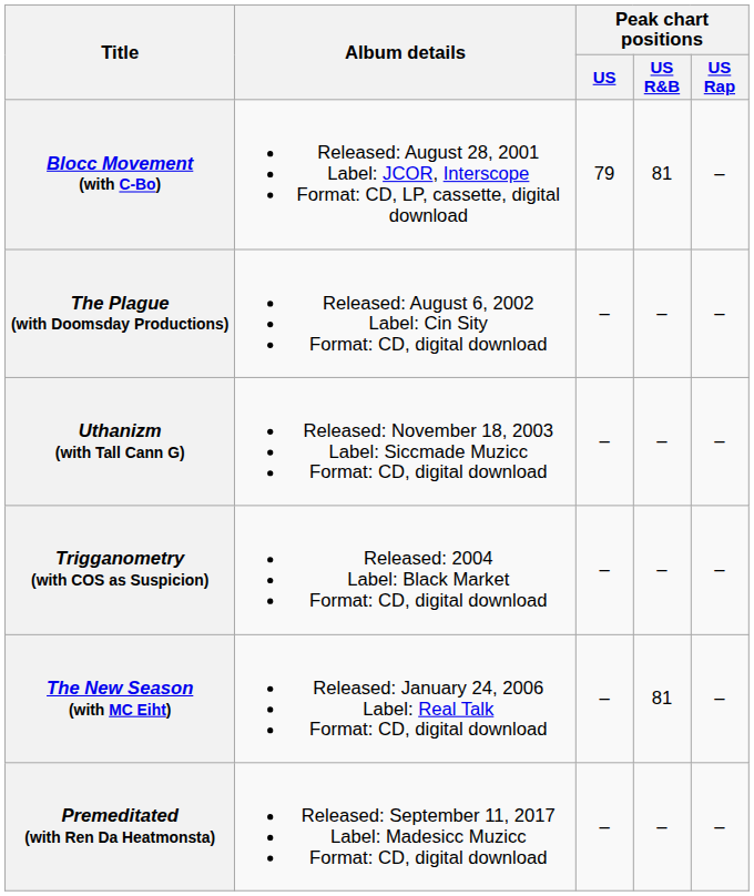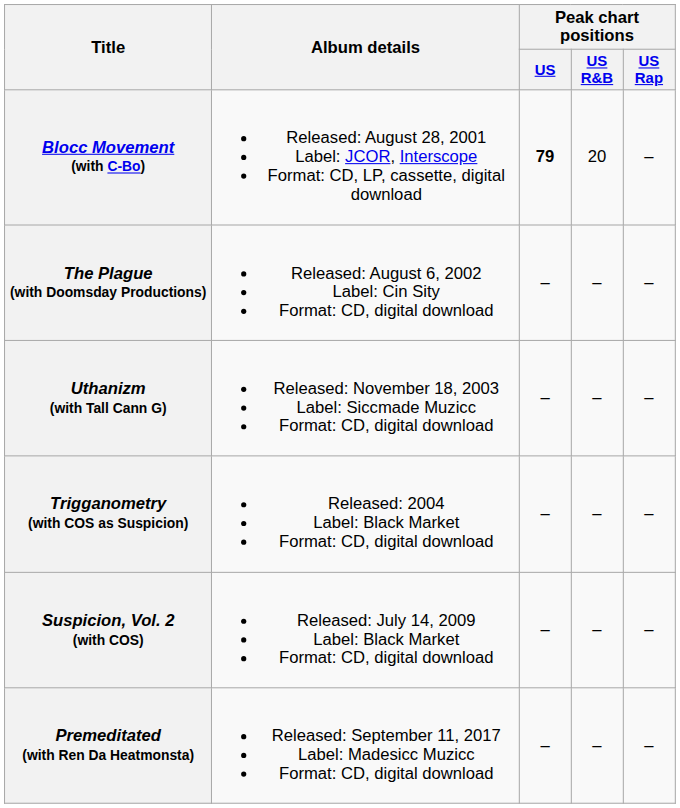 <table class="wikitable plainrowheaders" style="text-align:center;">
 <tr>
 <th scope="col" rowspan="2" style="width:12em;">Title</th>
 <th scope="col" rowspan="2" style="width:18em;">Album details</th>
 <th scope="col" colspan="3">Peak chart positions</th>
 </tr>
 <tr>
 <th scope="col" style="width:3em;font-size:90%;"><a href='#'>US</a></th>
 <th scope="col" style="width:3em;font-size:90%;"><a href='#'>US<br>R&B</a></th>
 <th scope="col" style="width:3em;font-size:90%;"><a href='#'>US<br>Rap</a></th>
 </tr>
 <tr>
 <th scope="row"><em><a href='#'>Blocc Movement</a></em> <br><small>(with <a href='#'>C-Bo</a>)</small></th>
 <td><br><ul><li>Released: August 28, 2001</li><li>Label: <a href='#'>JCOR</a>, <a href='#'>Interscope</a></li><li>Format: CD, LP, cassette, digital download</li></ul></td>
-<td>79</td>
-<td>81</td>
+<td><strong>79</strong></td>
+<td>20</td>
 <td>–</td>
 </tr>
 <tr>
 <th scope="row"><em>The Plague</em> <br><small>(with Doomsday Productions)</small></th>
 <td><br><ul><li>Released: August 6, 2002</li><li>Label: Cin Sity</li><li>Format: CD, digital download</li></ul></td>
 <td>–</td>
 <td>–</td>
 <td>–</td>
 </tr>
 <tr>
 <th scope="row"><em>Uthanizm</em> <br><small>(with Tall Cann G)</small></th>
 <td><br><ul><li>Released: November 18, 2003</li><li>Label: Siccmade Muzicc</li><li>Format: CD, digital download</li></ul></td>
 <td>–</td>
 <td>–</td>
 <td>–</td>
 </tr>
 <tr>
 <th scope="row"><em>Trigganometry</em> <br><small>(with COS as Suspicion)</small></th>
 <td><br><ul><li>Released: 2004</li><li>Label: Black Market</li><li>Format: CD, digital download</li></ul></td>
 <td>–</td>
 <td>–</td>
 <td>–</td>
 </tr>
 <tr>
-<th scope="row"><em><a href='#'>The New Season</a></em> <br><small>(with <a href='#'>MC Eiht</a>)</small></th>
-<td><br><ul><li>Released: January 24, 2006</li><li>Label: <a href='#'>Real Talk</a></li><li>Format: CD, digital download</li></ul></td>
+<th scope="row"><em>Suspicion, Vol. 2</em> <br><small>(with COS)</small></th>
+<td><br><ul><li>Released: July 14, 2009</li><li>Label: Black Market</li><li>Format: CD, digital download</li></ul></td>
 <td>–</td>
-<td>81</td>
+<td>–</td>
 <td>–</td>
 </tr>
 <tr>
 <th scope="row"><em>Premeditated</em> <br><small>(with Ren Da Heatmonsta)</small></th>
 <td><br><ul><li>Released: September 11, 2017</li><li>Label: Madesicc Muzicc</li><li>Format: CD, digital download</li></ul></td>
 <td>–</td>
 <td>–</td>
 <td>–</td>
 </tr>
 </table>
